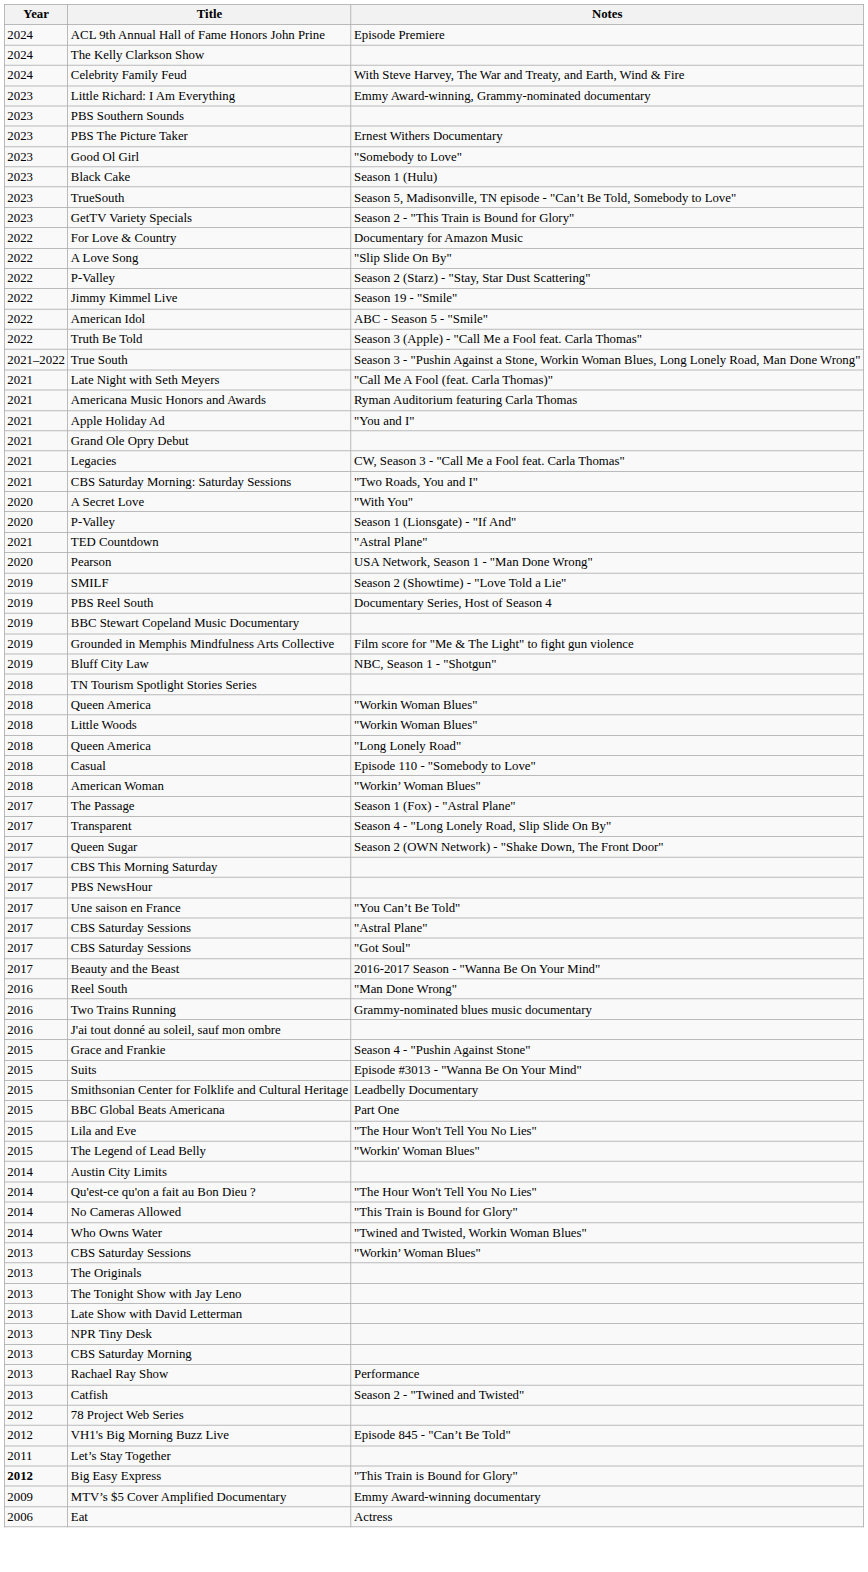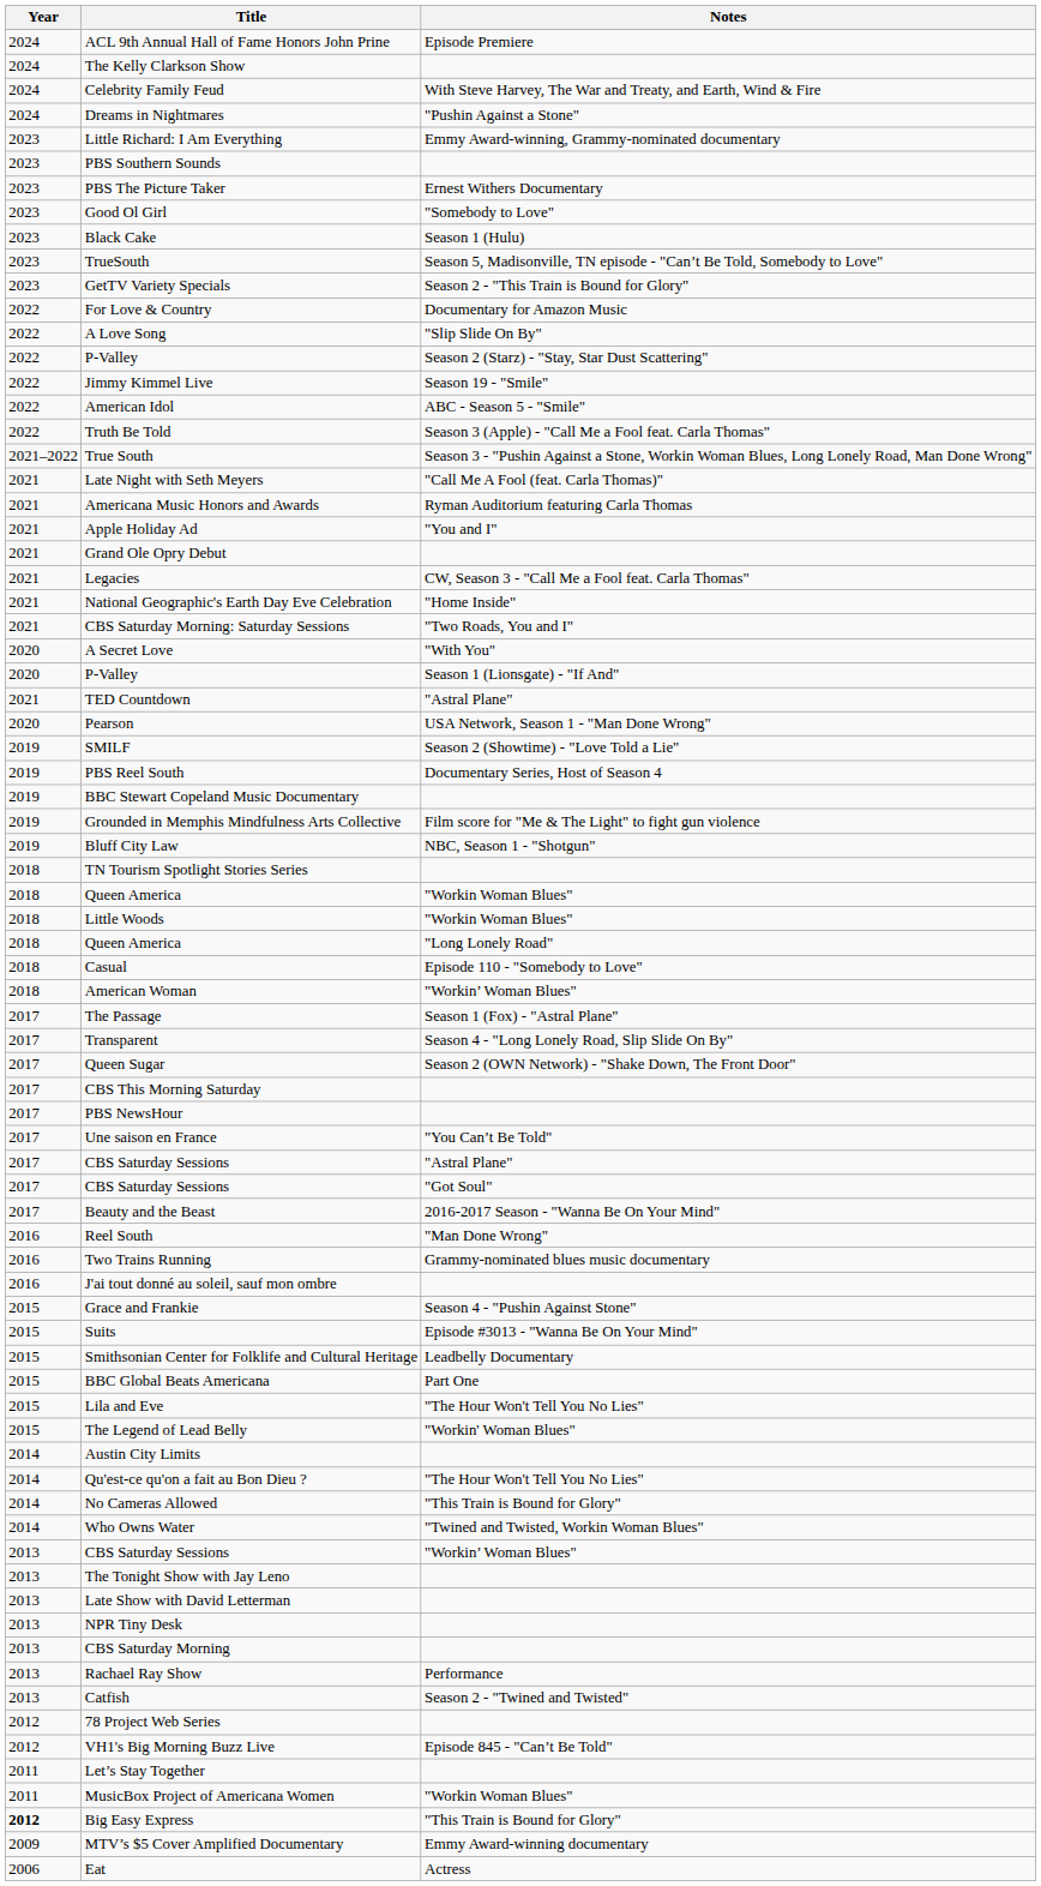 <table class="wikitable sortable">
 <tr>
 <th>Year</th>
 <th>Title</th>
 <th>Notes</th>
 </tr>
 <tr>
 <td>2024</td>
 <td>ACL 9th Annual Hall of Fame Honors John Prine</td>
 <td>Episode Premiere</td>
 </tr>
 <tr>
 <td>2024</td>
 <td>The Kelly Clarkson Show</td>
 <td></td>
 </tr>
 <tr>
 <td>2024</td>
 <td>Celebrity Family Feud</td>
 <td>With Steve Harvey, The War and Treaty, and Earth, Wind & Fire</td>
+</tr>
+<tr>
+<td>2024</td>
+<td>Dreams in Nightmares</td>
+<td>"Pushin Against a Stone"</td>
 </tr>
 <tr>
 <td>2023</td>
 <td>Little Richard: I Am Everything</td>
 <td>Emmy Award-winning, Grammy-nominated documentary</td>
 </tr>
 <tr>
 <td>2023</td>
 <td>PBS Southern Sounds</td>
 <td></td>
 </tr>
 <tr>
 <td>2023</td>
 <td>PBS The Picture Taker</td>
 <td>Ernest Withers Documentary</td>
 </tr>
 <tr>
 <td>2023</td>
 <td>Good Ol Girl</td>
 <td>"Somebody to Love"</td>
 </tr>
 <tr>
 <td>2023</td>
 <td>Black Cake</td>
 <td>Season 1 (Hulu)</td>
 </tr>
 <tr>
 <td>2023</td>
 <td>TrueSouth</td>
 <td>Season 5, Madisonville, TN episode - "Can’t Be Told, Somebody to Love"</td>
 </tr>
 <tr>
 <td>2023</td>
 <td>GetTV Variety Specials</td>
 <td>Season 2 - "This Train is Bound for Glory"</td>
 </tr>
 <tr>
 <td>2022</td>
 <td>For Love & Country</td>
 <td>Documentary for Amazon Music</td>
 </tr>
 <tr>
 <td>2022</td>
 <td>A Love Song</td>
 <td>"Slip Slide On By"</td>
 </tr>
 <tr>
 <td>2022</td>
 <td>P-Valley</td>
 <td>Season 2 (Starz) - "Stay, Star Dust Scattering"</td>
 </tr>
 <tr>
 <td>2022</td>
 <td>Jimmy Kimmel Live</td>
 <td>Season 19 - "Smile"</td>
 </tr>
 <tr>
 <td>2022</td>
 <td>American Idol</td>
 <td>ABC - Season 5 - "Smile"</td>
 </tr>
 <tr>
 <td>2022</td>
 <td>Truth Be Told</td>
 <td>Season 3 (Apple) - "Call Me a Fool feat. Carla Thomas"</td>
 </tr>
 <tr>
 <td>2021–2022</td>
 <td>True South</td>
 <td>Season 3 - "Pushin Against a Stone, Workin Woman Blues, Long Lonely Road, Man Done Wrong"</td>
 </tr>
 <tr>
 <td>2021</td>
 <td>Late Night with Seth Meyers</td>
 <td>"Call Me A Fool (feat. Carla Thomas)"</td>
 </tr>
 <tr>
 <td>2021</td>
 <td>Americana Music Honors and Awards</td>
 <td>Ryman Auditorium featuring Carla Thomas</td>
 </tr>
 <tr>
 <td>2021</td>
 <td>Apple Holiday Ad</td>
 <td>"You and I"</td>
 </tr>
 <tr>
 <td>2021</td>
 <td>Grand Ole Opry Debut</td>
 <td></td>
 </tr>
 <tr>
 <td>2021</td>
 <td>Legacies</td>
 <td>CW, Season 3 - "Call Me a Fool feat. Carla Thomas"</td>
+</tr>
+<tr>
+<td>2021</td>
+<td>National Geographic's Earth Day Eve Celebration</td>
+<td>"Home Inside"</td>
 </tr>
 <tr>
 <td>2021</td>
 <td>CBS Saturday Morning: Saturday Sessions</td>
 <td>"Two Roads, You and I"</td>
 </tr>
 <tr>
 <td>2020</td>
 <td>A Secret Love</td>
 <td>"With You"</td>
 </tr>
 <tr>
 <td>2020</td>
 <td>P-Valley</td>
 <td>Season 1 (Lionsgate) - "If And"</td>
 </tr>
 <tr>
 <td>2021</td>
 <td>TED Countdown</td>
 <td>"Astral Plane"</td>
 </tr>
 <tr>
 <td>2020</td>
 <td>Pearson</td>
 <td>USA Network, Season 1 - "Man Done Wrong"</td>
 </tr>
 <tr>
 <td>2019</td>
 <td>SMILF</td>
 <td>Season 2 (Showtime) - "Love Told a Lie"</td>
 </tr>
 <tr>
 <td>2019</td>
 <td>PBS Reel South</td>
 <td>Documentary Series, Host of Season 4</td>
 </tr>
 <tr>
 <td>2019</td>
 <td>BBC Stewart Copeland Music Documentary</td>
 <td></td>
 </tr>
 <tr>
 <td>2019</td>
 <td>Grounded in Memphis Mindfulness Arts Collective</td>
 <td>Film score for "Me & The Light" to fight gun violence</td>
 </tr>
 <tr>
 <td>2019</td>
 <td>Bluff City Law</td>
 <td>NBC, Season 1 - "Shotgun"</td>
 </tr>
 <tr>
 <td>2018</td>
 <td>TN Tourism Spotlight Stories Series</td>
 <td></td>
 </tr>
 <tr>
 <td>2018</td>
 <td>Queen America</td>
 <td>"Workin Woman Blues"</td>
 </tr>
 <tr>
 <td>2018</td>
 <td>Little Woods</td>
 <td>"Workin Woman Blues"</td>
 </tr>
 <tr>
 <td>2018</td>
 <td>Queen America</td>
 <td>"Long Lonely Road"</td>
 </tr>
 <tr>
 <td>2018</td>
 <td>Casual</td>
 <td>Episode 110 - "Somebody to Love"</td>
 </tr>
 <tr>
 <td>2018</td>
 <td>American Woman</td>
 <td>"Workin’ Woman Blues"</td>
 </tr>
 <tr>
 <td>2017</td>
 <td>The Passage</td>
 <td>Season 1 (Fox) - "Astral Plane"</td>
 </tr>
 <tr>
 <td>2017</td>
 <td>Transparent</td>
 <td>Season 4 - "Long Lonely Road, Slip Slide On By"</td>
 </tr>
 <tr>
 <td>2017</td>
 <td>Queen Sugar</td>
 <td>Season 2 (OWN Network) - "Shake Down, The Front Door"</td>
 </tr>
 <tr>
 <td>2017</td>
 <td>CBS This Morning Saturday</td>
 <td></td>
 </tr>
 <tr>
 <td>2017</td>
 <td>PBS NewsHour</td>
 <td></td>
 </tr>
 <tr>
 <td>2017</td>
 <td>Une saison en France</td>
 <td>"You Can’t Be Told"</td>
 </tr>
 <tr>
 <td>2017</td>
 <td>CBS Saturday Sessions</td>
 <td>"Astral Plane"</td>
 </tr>
 <tr>
 <td>2017</td>
 <td>CBS Saturday Sessions</td>
 <td>"Got Soul"</td>
 </tr>
 <tr>
 <td>2017</td>
 <td>Beauty and the Beast</td>
 <td>2016-2017 Season - "Wanna Be On Your Mind"</td>
 </tr>
 <tr>
 <td>2016</td>
 <td>Reel South</td>
 <td>"Man Done Wrong"</td>
 </tr>
 <tr>
 <td>2016</td>
 <td>Two Trains Running</td>
 <td>Grammy-nominated blues music documentary</td>
 </tr>
 <tr>
 <td>2016</td>
 <td>J'ai tout donné au soleil, sauf mon ombre</td>
 <td></td>
 </tr>
 <tr>
 <td>2015</td>
 <td>Grace and Frankie</td>
 <td>Season 4 - "Pushin Against Stone"</td>
 </tr>
 <tr>
 <td>2015</td>
 <td>Suits</td>
 <td>Episode #3013 - "Wanna Be On Your Mind"</td>
 </tr>
 <tr>
 <td>2015</td>
 <td>Smithsonian Center for Folklife and Cultural Heritage</td>
 <td>Leadbelly Documentary</td>
 </tr>
 <tr>
 <td>2015</td>
 <td>BBC Global Beats Americana</td>
 <td>Part One</td>
 </tr>
 <tr>
 <td>2015</td>
 <td>Lila and Eve</td>
 <td>"The Hour Won't Tell You No Lies"</td>
 </tr>
 <tr>
 <td>2015</td>
 <td>The Legend of Lead Belly</td>
 <td>"Workin' Woman Blues"</td>
 </tr>
 <tr>
 <td>2014</td>
 <td>Austin City Limits</td>
 <td></td>
 </tr>
 <tr>
 <td>2014</td>
 <td>Qu'est-ce qu'on a fait au Bon Dieu ?</td>
 <td>"The Hour Won't Tell You No Lies"</td>
 </tr>
 <tr>
 <td>2014</td>
 <td>No Cameras Allowed</td>
 <td>"This Train is Bound for Glory"</td>
 </tr>
 <tr>
 <td>2014</td>
 <td>Who Owns Water</td>
 <td>"Twined and Twisted, Workin Woman Blues"</td>
 </tr>
 <tr>
 <td>2013</td>
 <td>CBS Saturday Sessions</td>
 <td>"Workin’ Woman Blues"</td>
 </tr>
 <tr>
 <td>2013</td>
-<td>The Originals</td>
-<td></td>
-</tr>
-<tr>
-<td>2013</td>
 <td>The Tonight Show with Jay Leno</td>
 <td></td>
 </tr>
 <tr>
 <td>2013</td>
 <td>Late Show with David Letterman</td>
 <td></td>
 </tr>
 <tr>
 <td>2013</td>
 <td>NPR Tiny Desk</td>
 <td></td>
 </tr>
 <tr>
 <td>2013</td>
 <td>CBS Saturday Morning</td>
 <td></td>
 </tr>
 <tr>
 <td>2013</td>
 <td>Rachael Ray Show</td>
 <td>Performance</td>
 </tr>
 <tr>
 <td>2013</td>
 <td>Catfish</td>
 <td>Season 2 - "Twined and Twisted"</td>
 </tr>
 <tr>
 <td>2012</td>
 <td>78 Project Web Series</td>
 <td></td>
 </tr>
 <tr>
 <td>2012</td>
 <td>VH1's Big Morning Buzz Live</td>
 <td>Episode 845 - "Can’t Be Told"</td>
 </tr>
 <tr>
 <td>2011</td>
 <td>Let’s Stay Together</td>
 <td></td>
 </tr>
 <tr>
+<td>2011</td>
+<td>MusicBox Project of Americana Women</td>
+<td>"Workin Woman Blues"</td>
+</tr>
+<tr>
 <td><strong>2012</strong></td>
 <td>Big Easy Express</td>
 <td>"This Train is Bound for Glory"</td>
 </tr>
 <tr>
 <td>2009</td>
 <td>MTV’s $5 Cover Amplified Documentary</td>
 <td>Emmy Award-winning documentary</td>
 </tr>
 <tr>
 <td>2006</td>
 <td>Eat</td>
 <td>Actress</td>
 </tr>
 </table>
